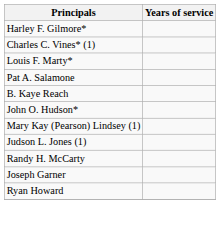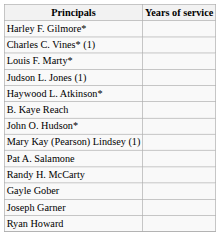 <table class="wikitable">
 <tr>
 <th>Principals</th>
 <th>Years of service</th>
 </tr>
 <tr>
 <td>Harley F. Gilmore*</td>
 <td></td>
 </tr>
 <tr>
 <td>Charles C. Vines* (1)</td>
 <td></td>
 </tr>
 <tr>
 <td>Louis F. Marty*</td>
 <td></td>
 </tr>
 <tr>
-<td>Pat A. Salamone</td>
+<td>Judson L. Jones (1)</td>
+<td></td>
+</tr>
+<tr>
+<td>Haywood L. Atkinson*</td>
 <td></td>
 </tr>
 <tr>
 <td>B. Kaye Reach</td>
 <td></td>
 </tr>
 <tr>
 <td>John O. Hudson*</td>
 <td></td>
 </tr>
 <tr>
 <td>Mary Kay (Pearson) Lindsey (1)</td>
 <td></td>
 </tr>
 <tr>
-<td>Judson L. Jones (1)</td>
+<td>Pat A. Salamone</td>
 <td></td>
 </tr>
 <tr>
 <td>Randy H. McCarty</td>
+<td></td>
+</tr>
+<tr>
+<td>Gayle Gober</td>
 <td></td>
 </tr>
 <tr>
 <td>Joseph Garner</td>
 <td></td>
 </tr>
 <tr>
 <td>Ryan Howard</td>
 <td></td>
 </tr>
 <tr>
 </tr>
 </table>
